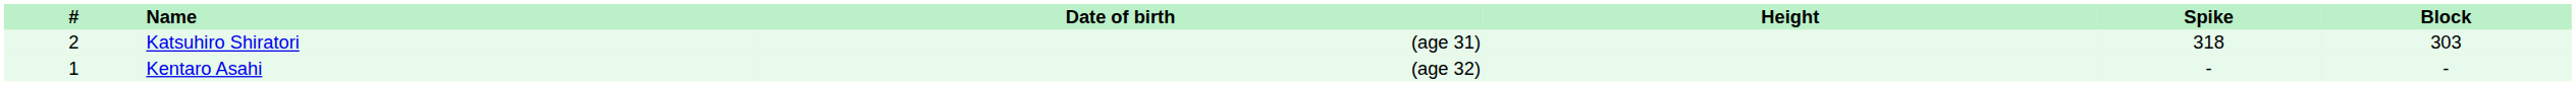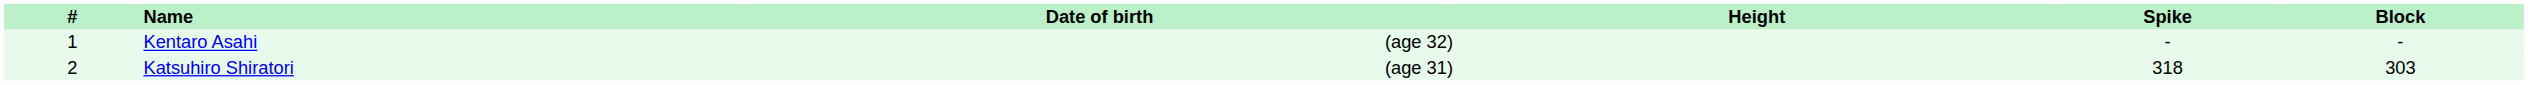 <table border=0 cellpadding=2 cellspacing=0  |- bgcolor=#FFECCE style="text-align:center; font-size:90%;" width=100%>
 <tr bgcolor=#BBF0C9>
 <th width=5%>#</th>
 <th width=22% align=left>Name</th>
 <th width=26%>Date of birth</th>
 <th width=22%>Height</th>
 <th width=8%>Spike</th>
 <th width=9%>Block</th>
 </tr>
 <tr bgcolor=#E7FAEC>
+<td>1</td>
+<td align=left><a href='#'>Kentaro Asahi</a></td>
+<td align=right> (age 32)</td>
+<td></td>
+<td>-</td>
+<td>-</td>
+</tr>
+<tr bgcolor=#E7FAEC>
 <td>2</td>
 <td align=left><a href='#'>Katsuhiro Shiratori</a></td>
 <td align=right> (age 31)</td>
 <td></td>
 <td>318</td>
 <td>303</td>
 </tr>
-<tr bgcolor=#E7FAEC>
-<td>1</td>
-<td align=left><a href='#'>Kentaro Asahi</a></td>
-<td align=right> (age 32)</td>
-<td></td>
-<td>-</td>
-<td>-</td>
-</tr>
 </table>
